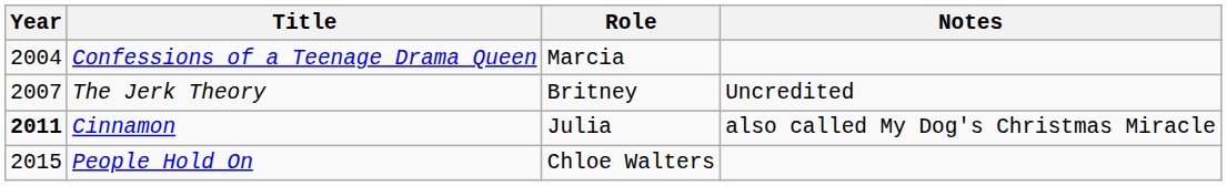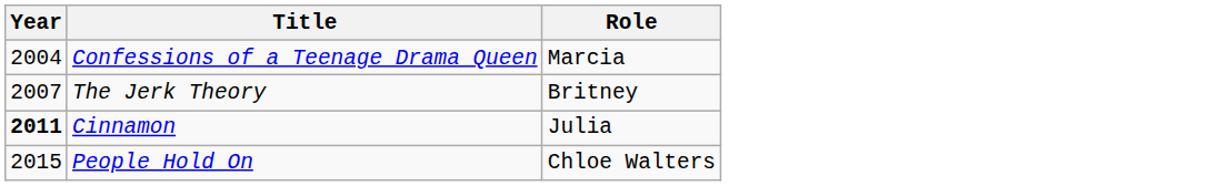 <table class="wikitable sortable">
 <tr>
 <th>Year</th>
 <th>Title</th>
 <th>Role</th>
-<th class="unsortable">Notes</th>
 </tr>
 <tr>
 <td>2004</td>
 <td><em><a href='#'>Confessions of a Teenage Drama Queen</a></em></td>
 <td>Marcia</td>
-<td></td>
 </tr>
 <tr>
 <td>2007</td>
 <td data-sort-value="Jerk Theory, The"><em>The Jerk Theory</em></td>
 <td>Britney</td>
-<td>Uncredited</td>
 </tr>
 <tr>
 <td><strong>2011</strong></td>
 <td><em><a href='#'>Cinnamon</a></em></td>
 <td>Julia</td>
-<td>also called My Dog's Christmas Miracle</td>
 </tr>
 <tr>
 <td>2015</td>
 <td><em><a href='#'>People Hold On</a></em></td>
 <td>Chloe Walters</td>
-<td></td>
 </tr>
 </table>
